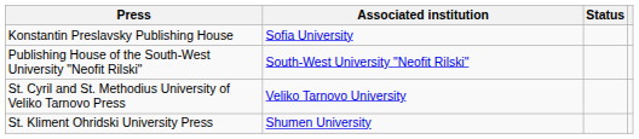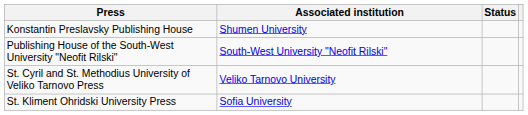 <table class="wikitable sortable">
 <tr>
 <th style="width:20em">Press</th>
 <th style="width:25em">Associated institution</th>
 <th>Status</th>
 <th></th>
 </tr>
 <tr>
 <td>Konstantin Preslavsky Publishing House</td>
-<td><a href='#'>Sofia University</a></td>
+<td><a href='#'>Shumen University</a></td>
 <td></td>
 <td></td>
 </tr>
 <tr>
 <td>Publishing House of the South-West University "Neofit Rilski"</td>
 <td><a href='#'>South-West University "Neofit Rilski"</a></td>
 <td></td>
 <td></td>
 </tr>
 <tr>
 <td>St. Cyril and St. Methodius University of Veliko Tarnovo Press</td>
 <td><a href='#'>Veliko Tarnovo University</a></td>
 <td></td>
 <td></td>
 </tr>
 <tr>
 <td>St. Kliment Ohridski University Press</td>
-<td><a href='#'>Shumen University</a></td>
+<td><a href='#'>Sofia University</a></td>
 <td></td>
 <td></td>
 </tr>
 </table>
